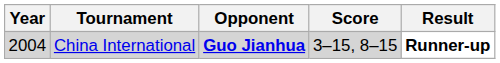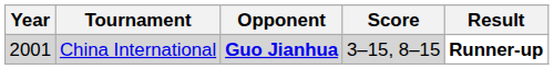 <table class="sortable wikitable" style="font-size: 90%;">
 <tr>
 <th>Year</th>
 <th>Tournament</th>
 <th>Opponent</th>
 <th>Score</th>
 <th>Result</th>
 </tr>
 <tr style="background:#D5D5D5">
-<td align="center">2004</td>
+<td align="center">2001</td>
 <td align="left"><a href='#'>China International</a></td>
 <td align="left"><strong> <a href='#'>Guo Jianhua</a></strong></td>
 <td align="left">3–15, 8–15</td>
 <td style="text-align:left; background:white"> <strong>Runner-up</strong></td>
 </tr>
 </table>
